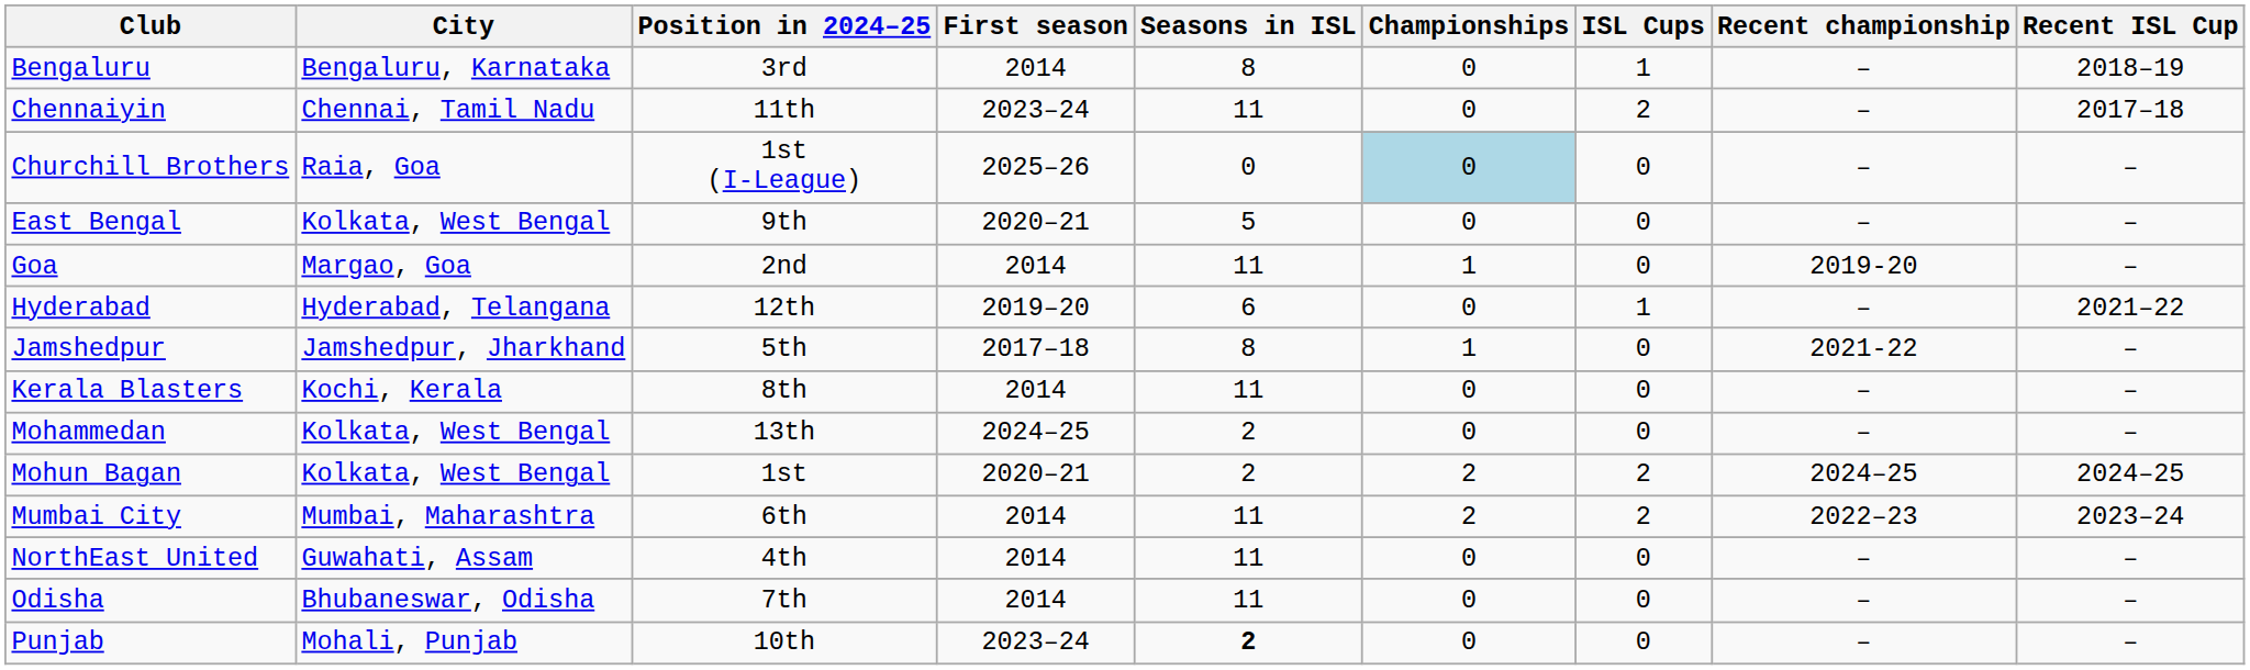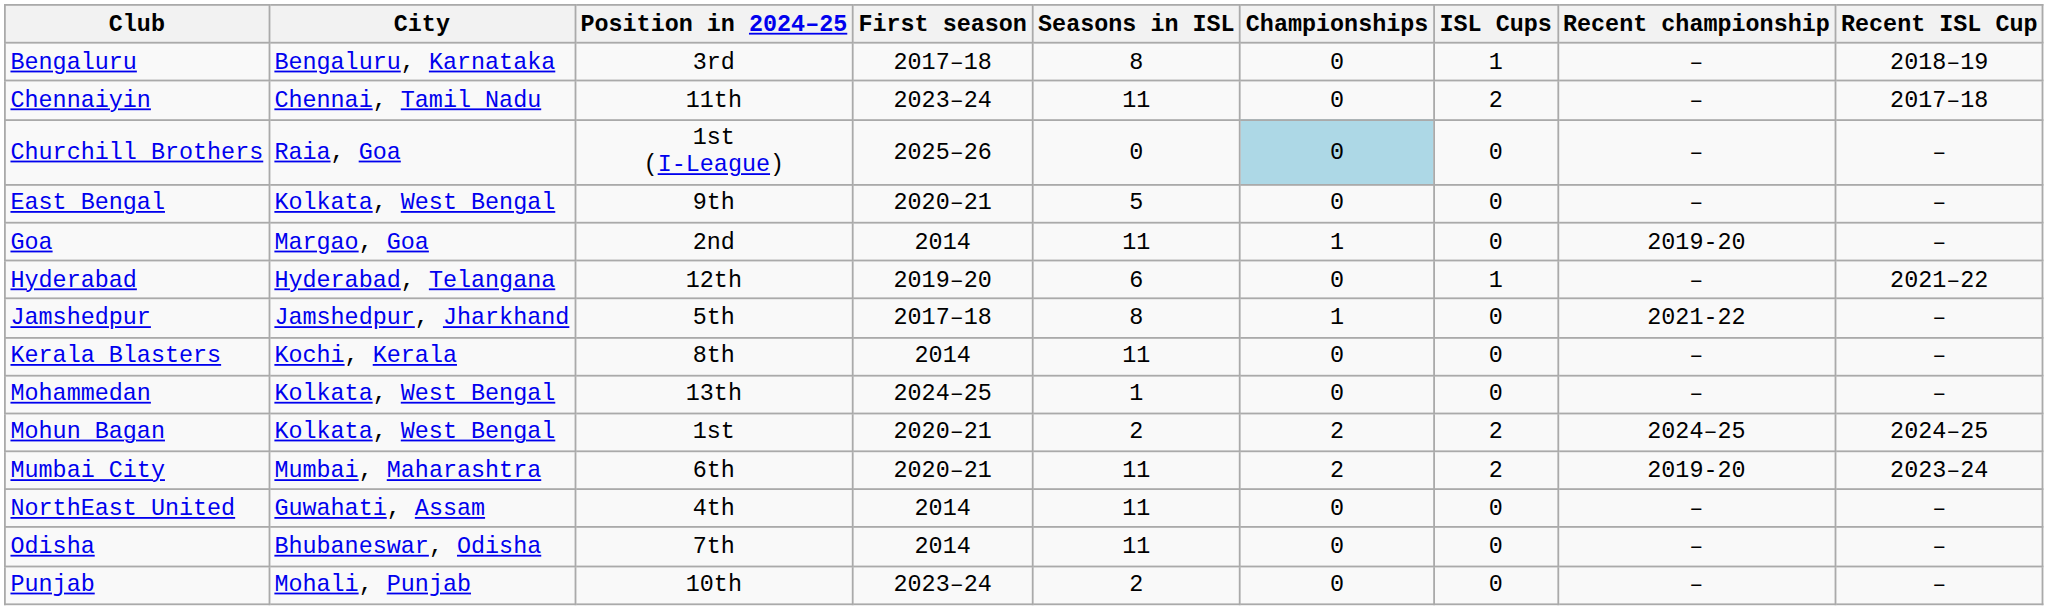 <table class="wikitable sortable" style="text-align:center">
 <tr>
 <th>Club</th>
 <th>City</th>
 <th>Position in <a href='#'>2024–25</a></th>
 <th>First season</th>
 <th>Seasons in ISL</th>
 <th>Championships</th>
 <th>ISL Cups</th>
 <th>Recent championship</th>
 <th>Recent ISL Cup</th>
 </tr>
 <tr>
 <td align="left"><a href='#'>Bengaluru</a></td>
 <td align="left"><a href='#'>Bengaluru</a>, <a href='#'>Karnataka</a></td>
 <td>3rd</td>
-<td>2014</td>
+<td>2017–18</td>
 <td>8</td>
 <td>0</td>
 <td>1</td>
 <td>–</td>
 <td>2018–19</td>
 </tr>
 <tr>
 <td align="left"><a href='#'>Chennaiyin</a></td>
 <td align="left"><a href='#'>Chennai</a>, <a href='#'>Tamil Nadu</a></td>
 <td>11th</td>
 <td>2023–24</td>
 <td>11</td>
 <td>0</td>
 <td>2</td>
 <td>–</td>
 <td>2017–18</td>
 </tr>
 <tr>
 <td align="left"><a href='#'>Churchill Brothers</a></td>
 <td align="left"><a href='#'>Raia</a>, <a href='#'>Goa</a></td>
 <td>1st<br>(<a href='#'>I-League</a>)</td>
 <td>2025–26</td>
 <td>0</td>
 <td style="background: lightblue;">0</td>
 <td>0</td>
 <td>–</td>
 <td>–</td>
 </tr>
 <tr>
 <td align="left"><a href='#'>East Bengal</a></td>
 <td align="left"><a href='#'>Kolkata</a>, <a href='#'>West Bengal</a></td>
 <td>9th</td>
 <td>2020–21</td>
 <td>5</td>
 <td>0</td>
 <td>0</td>
 <td>–</td>
 <td>–</td>
 </tr>
 <tr>
 <td align="left"><a href='#'>Goa</a></td>
 <td align="left"><a href='#'>Margao</a>, <a href='#'>Goa</a></td>
 <td>2nd</td>
 <td>2014</td>
 <td>11</td>
 <td>1</td>
 <td>0</td>
 <td>2019-20</td>
 <td>–</td>
 </tr>
 <tr>
 <td align="left"><a href='#'>Hyderabad</a></td>
 <td align="left"><a href='#'>Hyderabad</a>, <a href='#'>Telangana</a></td>
 <td>12th</td>
 <td>2019–20</td>
 <td>6</td>
 <td>0</td>
 <td>1</td>
 <td>–</td>
 <td>2021–22</td>
 </tr>
 <tr>
 <td align="left"><a href='#'>Jamshedpur</a></td>
 <td align="left"><a href='#'>Jamshedpur</a>, <a href='#'>Jharkhand</a></td>
 <td>5th</td>
 <td>2017–18</td>
 <td>8</td>
 <td>1</td>
 <td>0</td>
 <td>2021-22</td>
 <td>–</td>
 </tr>
 <tr>
 <td align="left"><a href='#'>Kerala Blasters</a></td>
 <td align="left"><a href='#'>Kochi</a>, <a href='#'>Kerala</a></td>
 <td>8th</td>
 <td>2014</td>
 <td>11</td>
 <td>0</td>
 <td>0</td>
 <td>–</td>
 <td>–</td>
 </tr>
 <tr>
 <td align="left"><a href='#'>Mohammedan</a></td>
 <td align="left"><a href='#'>Kolkata</a>, <a href='#'>West Bengal</a></td>
 <td>13th</td>
 <td>2024–25</td>
-<td>2</td>
+<td>1</td>
 <td>0</td>
 <td>0</td>
 <td>–</td>
 <td>–</td>
 </tr>
 <tr>
 <td align="left"><a href='#'>Mohun Bagan</a></td>
 <td align="left"><a href='#'>Kolkata</a>, <a href='#'>West Bengal</a></td>
 <td>1st</td>
 <td>2020–21</td>
 <td>2</td>
 <td>2</td>
 <td>2</td>
 <td>2024–25</td>
 <td>2024–25</td>
 </tr>
 <tr>
 <td align="left"><a href='#'>Mumbai City</a></td>
 <td align="left"><a href='#'>Mumbai</a>, <a href='#'>Maharashtra</a></td>
 <td>6th</td>
-<td>2014</td>
+<td>2020–21</td>
 <td>11</td>
 <td>2</td>
 <td>2</td>
-<td>2022–23</td>
+<td>2019-20</td>
 <td>2023–24</td>
 </tr>
 <tr>
 <td align="left"><a href='#'>NorthEast United</a></td>
 <td align="left"><a href='#'>Guwahati</a>, <a href='#'>Assam</a></td>
 <td>4th</td>
 <td>2014</td>
 <td>11</td>
 <td>0</td>
 <td>0</td>
 <td>–</td>
 <td>–</td>
 </tr>
 <tr>
 <td align="left"><a href='#'>Odisha</a></td>
 <td align="left"><a href='#'>Bhubaneswar</a>, <a href='#'>Odisha</a></td>
 <td>7th</td>
 <td>2014</td>
 <td>11</td>
 <td>0</td>
 <td>0</td>
 <td>–</td>
 <td>–</td>
 </tr>
 <tr>
 <td align="left"><a href='#'>Punjab</a></td>
 <td align="left"><a href='#'>Mohali</a>, <a href='#'>Punjab</a></td>
 <td>10th</td>
 <td>2023–24</td>
-<td><strong>2</strong></td>
+<td>2</td>
 <td>0</td>
 <td>0</td>
 <td>–</td>
 <td>–</td>
 </tr>
 </table>
